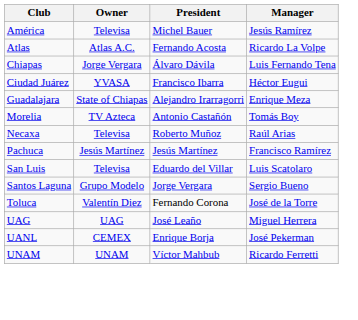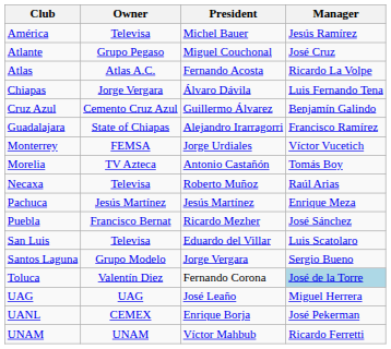 <table class="wikitable">
 <tr>
 <th>Club</th>
 <th>Owner</th>
 <th>President</th>
 <th>Manager</th>
 </tr>
 <tr>
 <td><a href='#'>América</a></td>
 <td align="center"><a href='#'>Televisa</a></td>
 <td> <a href='#'>Michel Bauer</a></td>
 <td> <a href='#'>Jesús Ramírez</a></td>
 </tr>
 <tr>
+<td><a href='#'>Atlante</a></td>
+<td align="center"><a href='#'>Grupo Pegaso</a></td>
+<td> <a href='#'>Miguel Couchonal</a></td>
+<td> <a href='#'>José Cruz</a></td>
+</tr>
+<tr>
 <td><a href='#'>Atlas</a></td>
 <td align="center"><a href='#'>Atlas A.C.</a></td>
 <td> <a href='#'>Fernando Acosta</a></td>
 <td> <a href='#'>Ricardo La Volpe</a></td>
 </tr>
 <tr>
 <td><a href='#'>Chiapas</a></td>
 <td align="center"><a href='#'>Jorge Vergara</a></td>
 <td> <a href='#'>Álvaro Dávila</a></td>
 <td> <a href='#'>Luis Fernando Tena</a></td>
 </tr>
 <tr>
-<td><a href='#'>Ciudad Juárez</a></td>
-<td align="center"><a href='#'>YVASA</a></td>
-<td> <a href='#'>Francisco Ibarra</a></td>
-<td> <a href='#'>Héctor Eugui</a></td>
+<td><a href='#'>Cruz Azul</a></td>
+<td align="center"><a href='#'>Cemento Cruz Azul</a></td>
+<td> <a href='#'>Guillermo Álvarez</a></td>
+<td> <a href='#'>Benjamín Galindo</a></td>
 </tr>
 <tr>
 <td><a href='#'>Guadalajara</a></td>
 <td align="center"><a href='#'>State of Chiapas</a></td>
 <td> <a href='#'>Alejandro Irarragorri</a></td>
-<td> <a href='#'>Enrique Meza</a></td>
+<td> <a href='#'>Francisco Ramírez</a></td>
+</tr>
+<tr>
+<td><a href='#'>Monterrey</a></td>
+<td align="center"><a href='#'>FEMSA</a></td>
+<td> <a href='#'>Jorge Urdiales</a></td>
+<td> <a href='#'>Víctor Vucetich</a></td>
 </tr>
 <tr>
 <td><a href='#'>Morelia</a></td>
 <td align="center"><a href='#'>TV Azteca</a></td>
 <td> <a href='#'>Antonio Castañón</a></td>
 <td> <a href='#'>Tomás Boy</a></td>
 </tr>
 <tr>
 <td><a href='#'>Necaxa</a></td>
 <td align="center"><a href='#'>Televisa</a></td>
 <td> <a href='#'>Roberto Muñoz</a></td>
 <td> <a href='#'>Raúl Arias</a></td>
 </tr>
 <tr>
 <td><a href='#'>Pachuca</a></td>
 <td align="center"><a href='#'>Jesús Martínez</a></td>
 <td> <a href='#'>Jesús Martínez</a></td>
-<td> <a href='#'>Francisco Ramírez</a></td>
+<td> <a href='#'>Enrique Meza</a></td>
+</tr>
+<tr>
+<td><a href='#'>Puebla</a></td>
+<td align="center"><a href='#'>Francisco Bernat</a></td>
+<td> <a href='#'>Ricardo Mezher</a></td>
+<td> <a href='#'>José Sánchez</a></td>
 </tr>
 <tr>
 <td><a href='#'>San Luis</a></td>
 <td align="center"><a href='#'>Televisa</a></td>
 <td> <a href='#'>Eduardo del Villar</a></td>
 <td> <a href='#'>Luis Scatolaro</a></td>
 </tr>
 <tr>
 <td><a href='#'>Santos Laguna</a></td>
 <td align="center"><a href='#'>Grupo Modelo</a></td>
 <td> <a href='#'>Jorge Vergara</a></td>
 <td> <a href='#'>Sergio Bueno</a></td>
 </tr>
 <tr>
 <td><a href='#'>Toluca</a></td>
 <td align="center"><a href='#'>Valentín Diez</a></td>
 <td> Fernando Corona</td>
-<td> <a href='#'>José de la Torre</a></td>
+<td style="background: lightblue;"> <a href='#'>José de la Torre</a></td>
 </tr>
 <tr>
 <td><a href='#'>UAG</a></td>
 <td align="center"><a href='#'>UAG</a></td>
 <td> <a href='#'>José Leaño</a></td>
 <td> <a href='#'>Miguel Herrera</a></td>
 </tr>
 <tr>
 <td><a href='#'>UANL</a></td>
 <td align="center"><a href='#'>CEMEX</a></td>
 <td> <a href='#'>Enrique Borja</a></td>
 <td> <a href='#'>José Pekerman</a></td>
 </tr>
 <tr>
 <td><a href='#'>UNAM</a></td>
 <td align="center"><a href='#'>UNAM</a></td>
 <td> <a href='#'>Víctor Mahbub</a></td>
 <td> <a href='#'>Ricardo Ferretti</a></td>
 </tr>
 </table>
